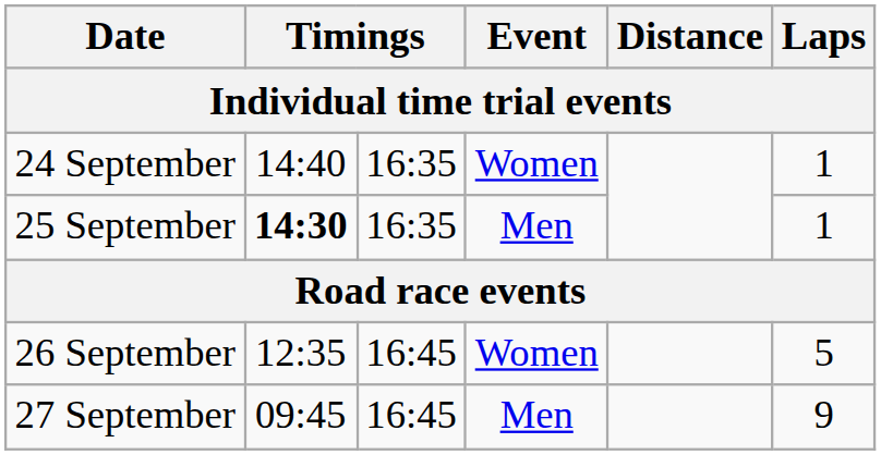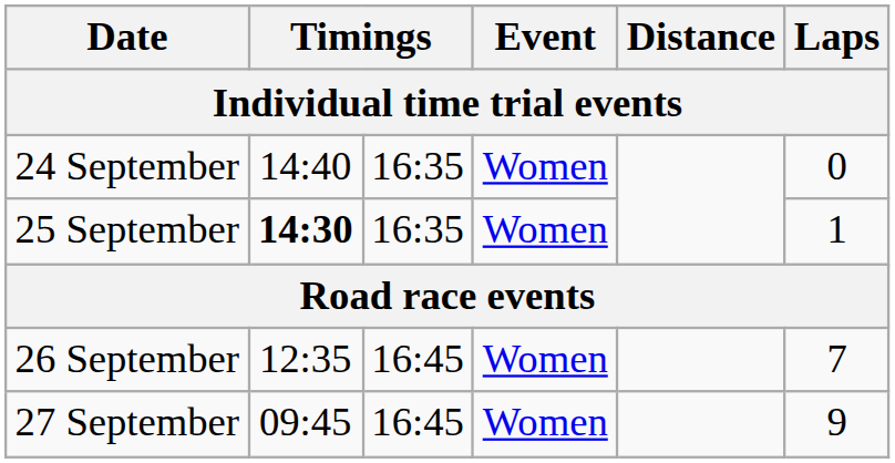 <table class="wikitable" style="text-align: center">
 <tr>
 <th>Date</th>
 <th colspan=2>Timings</th>
 <th>Event</th>
 <th>Distance</th>
 <th>Laps</th>
 </tr>
 <tr>
 <th colspan=8>Individual time trial events</th>
 </tr>
 <tr>
 <td>24 September</td>
 <td>14:40</td>
 <td>16:35</td>
 <td><a href='#'>Women</a></td>
 <td rowspan=2></td>
-<td>1</td>
+<td>0</td>
 </tr>
 <tr>
 <td>25 September</td>
 <td><strong>14:30</strong></td>
 <td>16:35</td>
-<td><a href='#'>Men</a></td>
+<td><a href='#'>Women</a></td>
 <td>1</td>
 </tr>
 <tr>
 <th colspan=8>Road race events</th>
 </tr>
 <tr>
 <td>26 September</td>
 <td>12:35</td>
 <td>16:45</td>
 <td><a href='#'>Women</a></td>
 <td></td>
-<td>5</td>
+<td>7</td>
 </tr>
 <tr>
 <td>27 September</td>
 <td>09:45</td>
 <td>16:45</td>
-<td><a href='#'>Men</a></td>
+<td><a href='#'>Women</a></td>
 <td></td>
 <td>9</td>
 </tr>
 </table>
